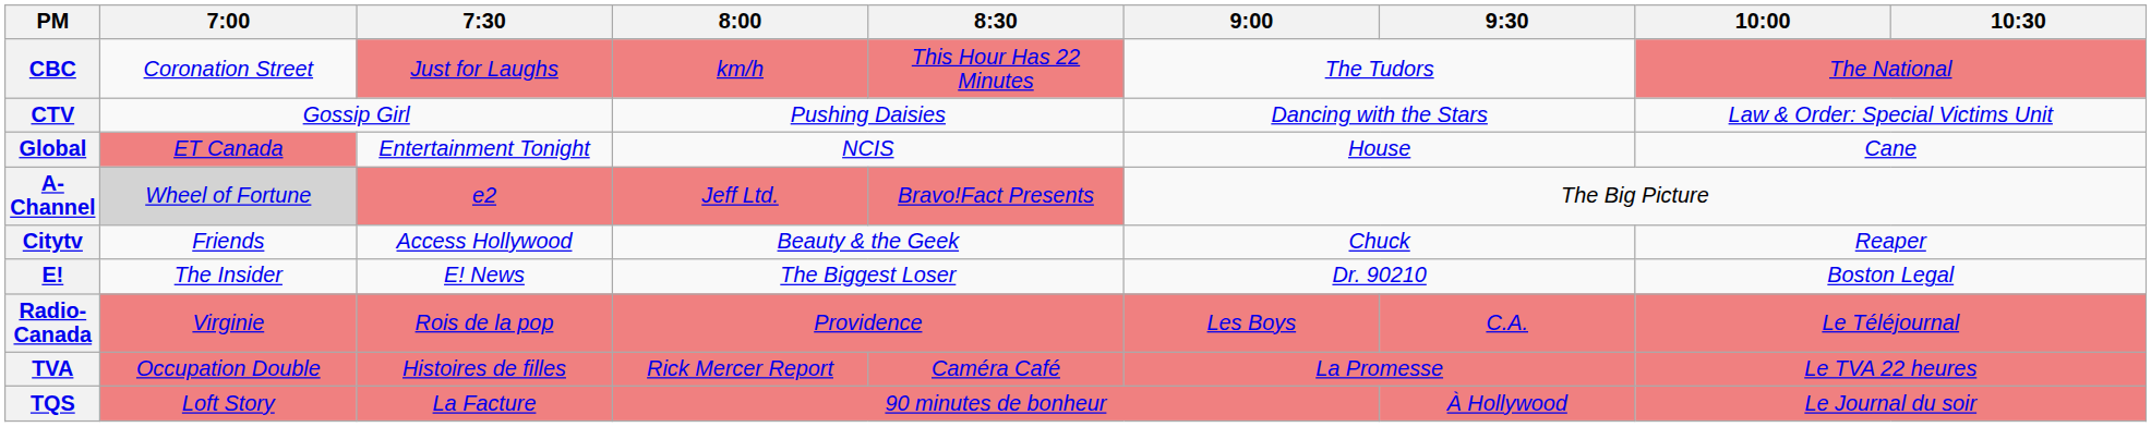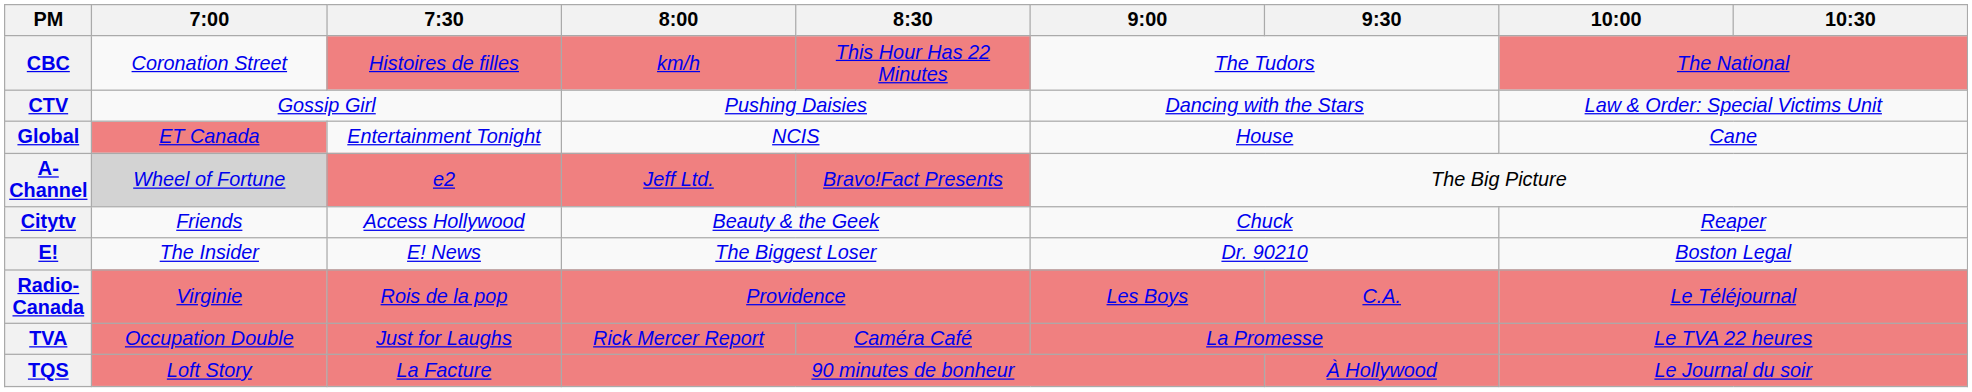 <table class="wikitable" width="100%">
 <tr>
 <th width="4%">PM</th>
 <th width="12%">7:00</th>
 <th width="12%">7:30</th>
 <th width="12%">8:00</th>
 <th width="12%">8:30</th>
 <th width="12%">9:00</th>
 <th width="12%">9:30</th>
 <th width="12%">10:00</th>
 <th width="12%">10:30</th>
 </tr>
 <tr align="center">
 <th><a href='#'>CBC</a></th>
 <td colspan="1" align=center><em><a href='#'>Coronation Street</a></em></td>
-<td colspan="1" align=center bgcolor="#F08080"><em><a href='#'>Just for Laughs</a></em></td>
+<td colspan="1" align=center bgcolor="#F08080"><em><a href='#'>Histoires de filles</a></em></td>
 <td colspan="1" align=center bgcolor="#F08080"><em><a href='#'>km/h</a></em></td>
 <td colspan="1" align=center bgcolor="#F08080"><em><a href='#'>This Hour Has 22 Minutes</a></em></td>
 <td colspan="2" align=center><em><a href='#'>The Tudors</a></em></td>
 <td colspan="2" align=center bgcolor="#F08080"><em><a href='#'>The National</a></em></td>
 </tr>
 <tr align="center">
 <th><a href='#'>CTV</a></th>
 <td colspan="2" align=center><em><a href='#'>Gossip Girl</a></em></td>
 <td colspan="2" align=center><em><a href='#'>Pushing Daisies</a></em></td>
 <td colspan="2" align=center><em><a href='#'>Dancing with the Stars</a></em></td>
 <td colspan="2" align=center><em><a href='#'>Law & Order: Special Victims Unit</a></em></td>
 </tr>
 <tr align="center">
 <th><a href='#'>Global</a></th>
 <td colspan="1" align=center bgcolor="#F08080"><em><a href='#'>ET Canada</a></em></td>
 <td colspan="1" align=center><em><a href='#'>Entertainment Tonight</a></em></td>
 <td colspan="2" align=center><em><a href='#'>NCIS</a></em></td>
 <td colspan="2" align=center><em><a href='#'>House</a></em></td>
 <td colspan="2" align=center><em><a href='#'>Cane</a></em></td>
 </tr>
 <tr align="center">
 <th><a href='#'>A-Channel</a></th>
 <td colspan="1" style="background: lightgrey;"><em><a href='#'>Wheel of Fortune</a></em></td>
 <td colspan="1" bgcolor="#F08080"><em><a href='#'>e2</a></em></td>
 <td colspan="1" bgcolor="#F08080"><em><a href='#'>Jeff Ltd.</a></em></td>
 <td colspan="1" bgcolor="#F08080"><em><a href='#'>Bravo!Fact Presents</a></em></td>
 <td colspan="4"><em>The Big Picture</em></td>
 </tr>
 <tr align="center">
 <th><a href='#'>Citytv</a></th>
 <td colspan="1" align=center><em><a href='#'>Friends</a></em></td>
 <td colspan="1" align=center><em><a href='#'>Access Hollywood</a></em></td>
 <td colspan="2" align=center><em><a href='#'>Beauty & the Geek</a></em></td>
 <td colspan="2" align=center><em><a href='#'>Chuck</a></em></td>
 <td colspan="2" align=center><em><a href='#'>Reaper</a></em></td>
 </tr>
 <tr align="center">
 <th><a href='#'>E!</a></th>
 <td colspan="1" align=center><em><a href='#'>The Insider</a></em></td>
 <td colspan="1" align=center><em><a href='#'>E! News</a></em></td>
 <td colspan="2" align=center><em><a href='#'>The Biggest Loser</a></em></td>
 <td colspan="2" align=center><em><a href='#'>Dr. 90210</a></em></td>
 <td colspan="2" align=center><em><a href='#'>Boston Legal</a></em></td>
 </tr>
 <tr align="center">
 <th><a href='#'>Radio-Canada</a></th>
 <td colspan="1" align=center bgcolor="#F08080"><em><a href='#'>Virginie</a></em></td>
 <td colspan="1" align=center bgcolor="#F08080"><em><a href='#'>Rois de la pop</a></em></td>
 <td colspan="2" align=center bgcolor="#F08080"><em><a href='#'>Providence</a></em></td>
 <td colspan="1" align=center bgcolor="#F08080"><em><a href='#'>Les Boys</a></em></td>
 <td colspan="1" align=center bgcolor="#F08080"><em><a href='#'>C.A.</a></em></td>
 <td colspan="2" align=center bgcolor="#F08080"><em><a href='#'>Le Téléjournal</a></em></td>
 </tr>
 <tr align="center">
 <th><a href='#'>TVA</a></th>
 <td colspan="1" align=center bgcolor="#F08080"><em><a href='#'>Occupation Double</a></em></td>
-<td colspan="1" align=center bgcolor="#F08080"><em><a href='#'>Histoires de filles</a></em></td>
+<td colspan="1" align=center bgcolor="#F08080"><em><a href='#'>Just for Laughs</a></em></td>
 <td colspan="1" align=center bgcolor="#F08080"><em><a href='#'>Rick Mercer Report</a></em></td>
 <td colspan="1" align=center bgcolor="#F08080"><em><a href='#'>Caméra Café</a></em></td>
 <td colspan="2" align=center bgcolor="#F08080"><em><a href='#'>La Promesse</a></em></td>
 <td colspan="2" align=center bgcolor="#F08080"><em><a href='#'>Le TVA 22 heures</a></em></td>
 </tr>
 <tr align="center">
 <th><a href='#'>TQS</a></th>
 <td colspan="1" align=center bgcolor="#F08080"><em><a href='#'>Loft Story</a></em></td>
 <td colspan="1" align=center bgcolor="#F08080"><em><a href='#'>La Facture</a></em></td>
 <td colspan="3" align=center bgcolor="#F08080"><em><a href='#'>90 minutes de bonheur</a></em></td>
 <td colspan="1" align=center bgcolor="#F08080"><em><a href='#'>À Hollywood</a></em></td>
 <td colspan="2" align=center bgcolor="#F08080"><em><a href='#'>Le Journal du soir</a></em></td>
 </tr>
 </table>
